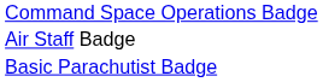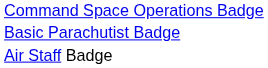 <table>
 <tr>
 <td></td>
 <td><a href='#'>Command Space Operations Badge</a></td>
 </tr>
 <tr>
 <td></td>
-<td><a href='#'>Air Staff</a> Badge</td>
+<td><a href='#'>Basic Parachutist Badge</a></td>
 </tr>
 <tr>
 <td></td>
-<td><a href='#'>Basic Parachutist Badge</a></td>
+<td><a href='#'>Air Staff</a> Badge</td>
 </tr>
 <tr>
 </tr>
 </table>
